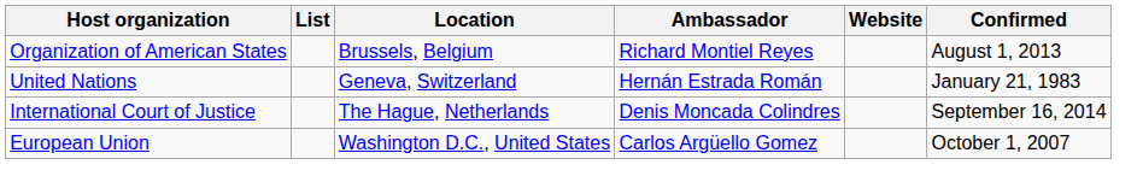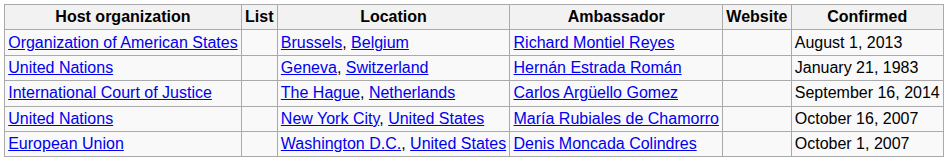 <table class="wikitable sortable">
 <tr>
 <th>Host organization</th>
 <th>List</th>
 <th>Location</th>
 <th>Ambassador</th>
 <th>Website</th>
 <th>Confirmed</th>
 </tr>
 <tr>
 <td><a href='#'>Organization of American States</a></td>
 <td></td>
 <td><a href='#'>Brussels</a>, <a href='#'>Belgium</a></td>
 <td><a href='#'>Richard Montiel Reyes</a></td>
 <td></td>
 <td>August 1, 2013</td>
 </tr>
 <tr>
 <td><a href='#'>United Nations</a></td>
 <td></td>
 <td><a href='#'>Geneva</a>, <a href='#'>Switzerland</a></td>
 <td><a href='#'>Hernán Estrada Román</a></td>
 <td></td>
 <td>January 21, 1983</td>
 </tr>
 <tr>
 <td><a href='#'>International Court of Justice</a></td>
 <td></td>
 <td><a href='#'>The Hague</a>, <a href='#'>Netherlands</a></td>
-<td><a href='#'>Denis Moncada Colindres</a></td>
+<td><a href='#'>Carlos Argüello Gomez</a></td>
 <td></td>
 <td>September 16, 2014</td>
+</tr>
+<tr>
+<td><a href='#'>United Nations</a></td>
+<td></td>
+<td><a href='#'>New York City</a>, <a href='#'>United States</a></td>
+<td><a href='#'>María Rubiales de Chamorro</a></td>
+<td></td>
+<td>October 16, 2007</td>
 </tr>
 <tr>
 <td><a href='#'>European Union</a></td>
 <td></td>
 <td><a href='#'>Washington D.C.</a>, <a href='#'>United States</a></td>
-<td><a href='#'>Carlos Argüello Gomez</a></td>
+<td><a href='#'>Denis Moncada Colindres</a></td>
 <td></td>
 <td>October 1, 2007</td>
 </tr>
 <tr>
 </tr>
 </table>
